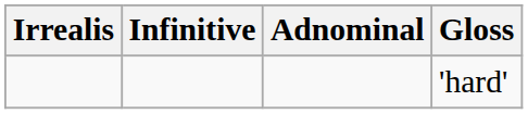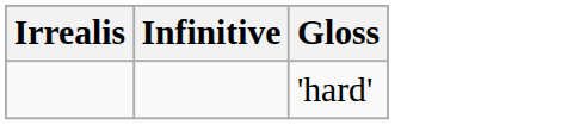 <table class="wikitable">
 <tr>
 <th>Irrealis</th>
 <th>Infinitive</th>
-<th>Adnominal</th>
 <th>Gloss</th>
 </tr>
 <tr>
 <td></td>
 <td></td>
-<td></td>
 <td>'hard'</td>
 </tr>
 </table>
